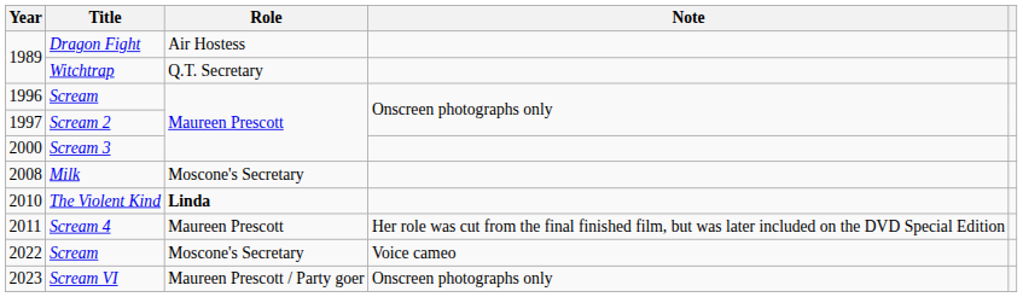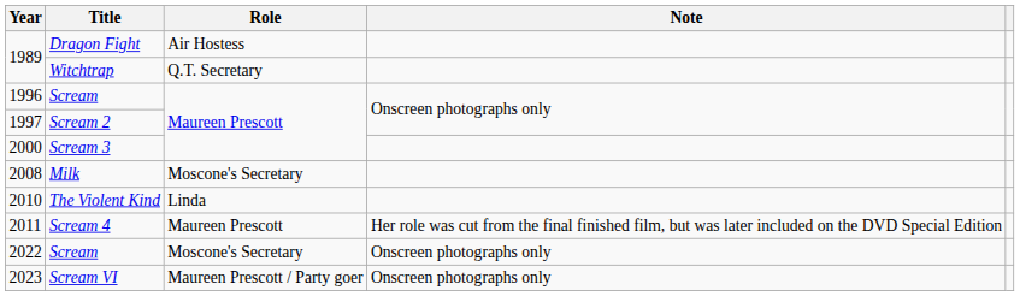 <table class="wikitable sortable">
 <tr>
 <th>Year</th>
 <th>Title</th>
 <th>Role</th>
 <th>Note</th>
 <th class=unsortable></th>
 </tr>
 <tr>
 <td rowspan="2">1989</td>
 <td><em><a href='#'>Dragon Fight</a></em></td>
 <td>Air Hostess</td>
 <td></td>
 </tr>
 <tr>
 <td><em><a href='#'>Witchtrap</a></em></td>
 <td>Q.T. Secretary</td>
 <td></td>
 <td></td>
 </tr>
 <tr>
 <td>1996</td>
 <td><a href='#'><em>Scream</em></a></td>
 <td rowspan="3"><a href='#'>Maureen Prescott</a></td>
 <td rowspan="2">Onscreen photographs only</td>
 </tr>
 <tr>
 <td>1997</td>
 <td><em><a href='#'>Scream 2</a></em></td>
 </tr>
 <tr>
 <td>2000</td>
 <td><em><a href='#'>Scream 3</a></em></td>
 <td></td>
 <td></td>
 </tr>
 <tr>
 <td>2008</td>
 <td><em><a href='#'>Milk</a></em></td>
 <td>Moscone's Secretary</td>
 <td></td>
 <td></td>
 </tr>
 <tr>
 <td>2010</td>
 <td><em><a href='#'>The Violent Kind</a></em></td>
-<td><strong>Linda</strong></td>
+<td>Linda</td>
 <td></td>
 </tr>
 <tr>
 <td>2011</td>
 <td><em><a href='#'>Scream 4</a></em></td>
 <td>Maureen Prescott</td>
 <td>Her role was cut from the final finished film, but was later included on the DVD Special Edition</td>
 <td></td>
 </tr>
 <tr>
 <td>2022</td>
 <td><em><a href='#'>Scream</a></em></td>
 <td>Moscone's Secretary</td>
-<td>Voice cameo</td>
+<td>Onscreen photographs only</td>
 <td></td>
 </tr>
 <tr>
 <td>2023</td>
 <td><em><a href='#'>Scream VI</a></em></td>
 <td>Maureen Prescott / Party goer</td>
 <td>Onscreen photographs only</td>
 <td></td>
 </tr>
 </table>
